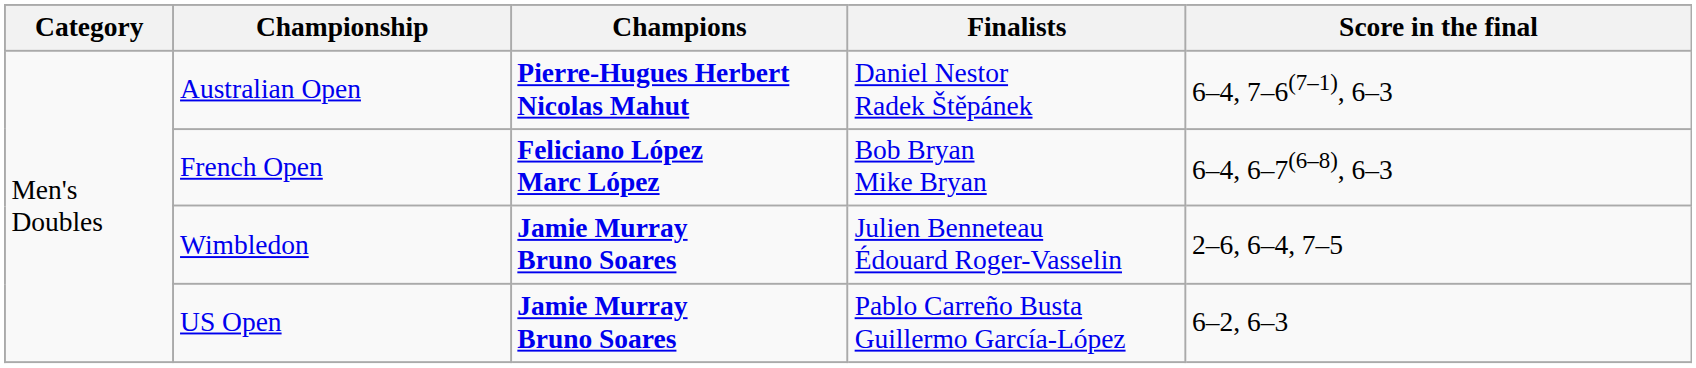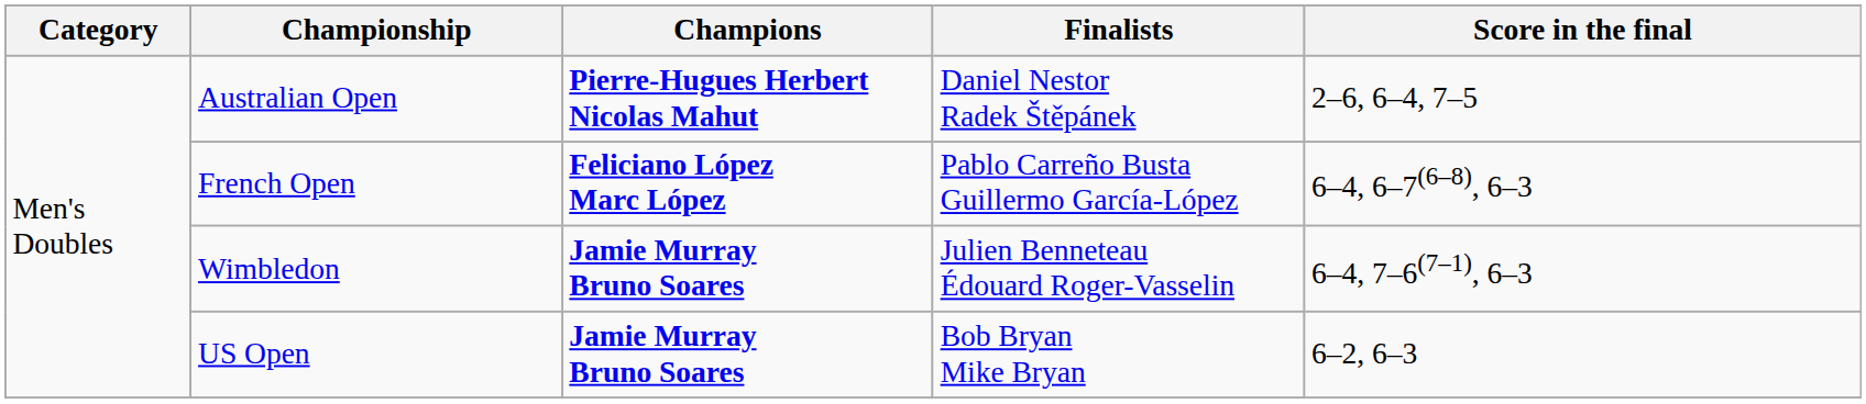 <table class="wikitable" style="font-size:90%;" width=100%>
 <tr>
 <th style="width: 10%;">Category</th>
 <th style="width: 20%;">Championship</th>
 <th style="width: 20%;">Champions</th>
 <th style="width: 20%;">Finalists</th>
 <th style="width: 30%;">Score in the final</th>
 </tr>
 <tr>
 <td rowspan="4">Men's Doubles</td>
 <td><a href='#'>Australian Open</a></td>
 <td> <strong><a href='#'>Pierre-Hugues Herbert</a></strong> <br>  <strong><a href='#'>Nicolas Mahut</a></strong></td>
 <td> <a href='#'>Daniel Nestor</a> <br>  <a href='#'>Radek Štěpánek</a></td>
-<td>6–4, 7–6<sup>(7–1)</sup>, 6–3</td>
+<td>2–6, 6–4, 7–5</td>
 </tr>
 <tr>
 <td><a href='#'>French Open</a></td>
 <td> <strong><a href='#'>Feliciano López</a></strong> <br>  <strong><a href='#'>Marc López</a></strong></td>
-<td> <a href='#'>Bob Bryan</a> <br>  <a href='#'>Mike Bryan</a></td>
+<td> <a href='#'>Pablo Carreño Busta</a> <br>  <a href='#'>Guillermo García-López</a></td>
 <td>6–4, 6–7<sup>(6–8)</sup>, 6–3</td>
 </tr>
 <tr>
 <td><a href='#'>Wimbledon</a></td>
 <td> <strong><a href='#'>Jamie Murray</a></strong> <br>  <strong><a href='#'>Bruno Soares</a></strong></td>
 <td> <a href='#'>Julien Benneteau</a> <br>  <a href='#'>Édouard Roger-Vasselin</a></td>
-<td>2–6, 6–4, 7–5</td>
+<td>6–4, 7–6<sup>(7–1)</sup>, 6–3</td>
 </tr>
 <tr>
 <td><a href='#'>US Open</a></td>
 <td> <strong><a href='#'>Jamie Murray</a></strong> <br>  <strong><a href='#'>Bruno Soares</a></strong></td>
-<td> <a href='#'>Pablo Carreño Busta</a> <br>  <a href='#'>Guillermo García-López</a></td>
+<td> <a href='#'>Bob Bryan</a> <br>  <a href='#'>Mike Bryan</a></td>
 <td>6–2, 6–3</td>
 </tr>
 </table>
